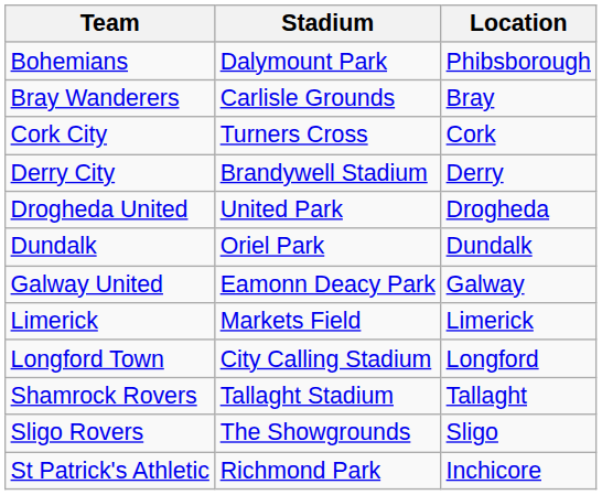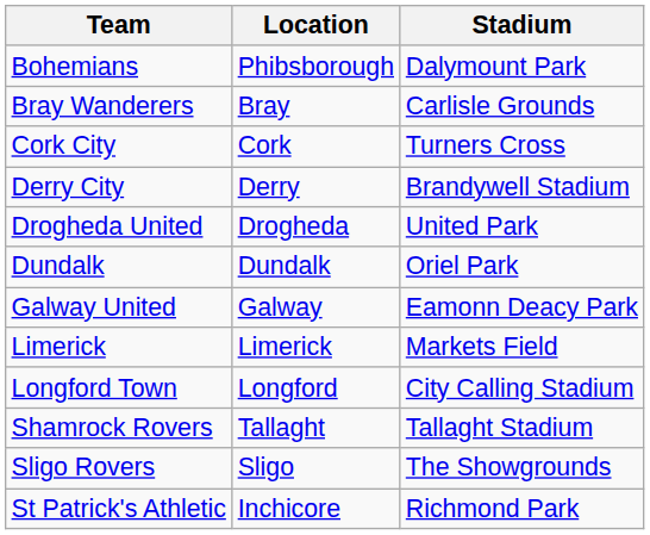 <table class="wikitable sortable">
 <tr>
 <th>Team</th>
+<th>Location</th>
 <th>Stadium</th>
-<th>Location</th>
 </tr>
 <tr>
 <td><a href='#'>Bohemians</a></td>
+<td><a href='#'>Phibsborough</a></td>
 <td><a href='#'>Dalymount Park</a></td>
-<td><a href='#'>Phibsborough</a></td>
 </tr>
 <tr>
 <td><a href='#'>Bray Wanderers</a></td>
+<td><a href='#'>Bray</a></td>
 <td><a href='#'>Carlisle Grounds</a></td>
-<td><a href='#'>Bray</a></td>
 </tr>
 <tr>
 <td><a href='#'>Cork City</a></td>
+<td><a href='#'>Cork</a></td>
 <td><a href='#'>Turners Cross</a></td>
-<td><a href='#'>Cork</a></td>
 </tr>
 <tr>
 <td><a href='#'>Derry City</a></td>
+<td><a href='#'>Derry</a></td>
 <td><a href='#'>Brandywell Stadium</a></td>
-<td><a href='#'>Derry</a></td>
 </tr>
 <tr>
 <td><a href='#'>Drogheda United</a></td>
+<td><a href='#'>Drogheda</a></td>
 <td><a href='#'>United Park</a></td>
-<td><a href='#'>Drogheda</a></td>
 </tr>
 <tr>
 <td><a href='#'>Dundalk</a></td>
+<td><a href='#'>Dundalk</a></td>
 <td><a href='#'>Oriel Park</a></td>
-<td><a href='#'>Dundalk</a></td>
 </tr>
 <tr>
 <td><a href='#'>Galway United</a></td>
+<td><a href='#'>Galway</a></td>
 <td><a href='#'>Eamonn Deacy Park</a></td>
-<td><a href='#'>Galway</a></td>
 </tr>
 <tr>
 <td><a href='#'>Limerick</a></td>
+<td><a href='#'>Limerick</a></td>
 <td><a href='#'>Markets Field</a></td>
-<td><a href='#'>Limerick</a></td>
 </tr>
 <tr>
 <td><a href='#'>Longford Town</a></td>
+<td><a href='#'>Longford</a></td>
 <td><a href='#'>City Calling Stadium</a></td>
-<td><a href='#'>Longford</a></td>
 </tr>
 <tr>
 <td><a href='#'>Shamrock Rovers</a></td>
+<td><a href='#'>Tallaght</a></td>
 <td><a href='#'>Tallaght Stadium</a></td>
-<td><a href='#'>Tallaght</a></td>
 </tr>
 <tr>
 <td><a href='#'>Sligo Rovers</a></td>
+<td><a href='#'>Sligo</a></td>
 <td><a href='#'>The Showgrounds</a></td>
-<td><a href='#'>Sligo</a></td>
 </tr>
 <tr>
 <td><a href='#'>St Patrick's Athletic</a></td>
+<td><a href='#'>Inchicore</a></td>
 <td><a href='#'>Richmond Park</a></td>
-<td><a href='#'>Inchicore</a></td>
 </tr>
 </table>
